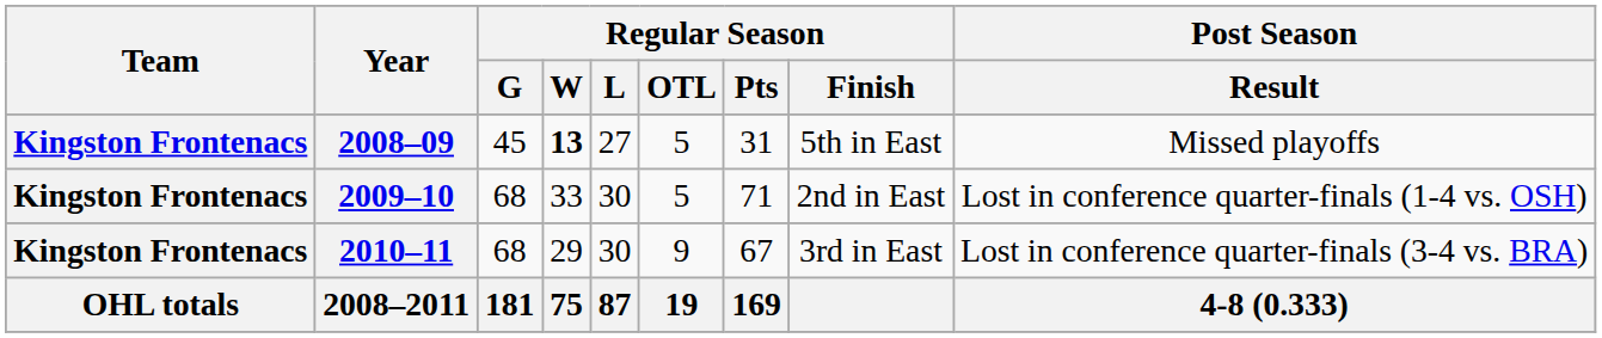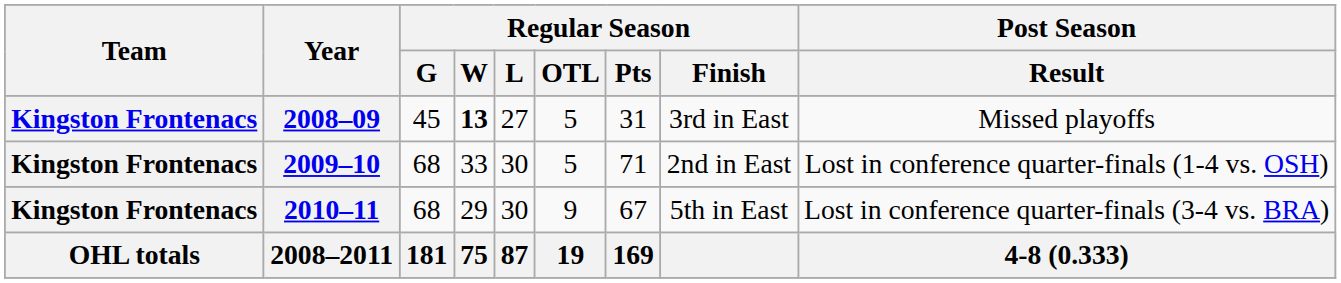 <table class="wikitable" style="font-size: 95%; text-align:center;">
 <tr>
 <th rowspan="2">Team</th>
 <th rowspan="2">Year</th>
 <th colspan="6">Regular Season</th>
 <th colspan="1">Post Season</th>
 </tr>
 <tr>
 <th>G</th>
 <th>W</th>
 <th>L</th>
 <th>OTL</th>
 <th>Pts</th>
 <th>Finish</th>
 <th>Result</th>
 </tr>
 <tr>
 <th><a href='#'>Kingston Frontenacs</a></th>
 <th><a href='#'>2008–09</a></th>
 <td>45</td>
 <td><strong>13</strong></td>
 <td>27</td>
 <td>5</td>
 <td>31</td>
-<td>5th in East</td>
+<td>3rd in East</td>
 <td>Missed playoffs</td>
 </tr>
 <tr>
 <th>Kingston Frontenacs</th>
 <th><a href='#'>2009–10</a></th>
 <td>68</td>
 <td>33</td>
 <td>30</td>
 <td>5</td>
 <td>71</td>
 <td>2nd in East</td>
 <td>Lost in conference quarter-finals (1-4 vs. <a href='#'>OSH</a>)</td>
 </tr>
 <tr>
 <th>Kingston Frontenacs</th>
 <th><a href='#'>2010–11</a></th>
 <td>68</td>
 <td>29</td>
 <td>30</td>
 <td>9</td>
 <td>67</td>
-<td>3rd in East</td>
+<td>5th in East</td>
 <td>Lost in conference quarter-finals (3-4 vs. <a href='#'>BRA</a>)</td>
 </tr>
 <tr align="centre" bgcolor="#dddddd">
 <th>OHL totals</th>
 <th>2008–2011</th>
 <th>181</th>
 <th>75</th>
 <th>87</th>
 <th>19</th>
 <th>169</th>
 <th></th>
 <th>4-8 (0.333)</th>
 </tr>
 </table>
